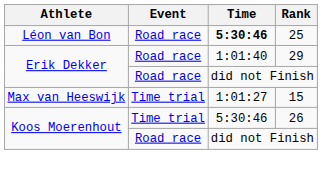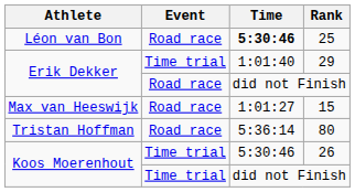 <table class=wikitable style="font-size:90%">
 <tr>
 <th>Athlete</th>
 <th>Event</th>
 <th>Time</th>
 <th>Rank</th>
 </tr>
 <tr align=center>
 <td><a href='#'>Léon van Bon</a></td>
 <td><a href='#'>Road race</a></td>
 <td><strong>5:30:46</strong></td>
 <td>25</td>
 </tr>
 <tr align=center>
 <td rowspan=2><a href='#'>Erik Dekker</a></td>
-<td><a href='#'>Road race</a></td>
+<td><a href='#'>Time trial</a></td>
 <td>1:01:40</td>
 <td>29</td>
 </tr>
 <tr align=center>
 <td><a href='#'>Road race</a></td>
 <td colspan=2>did not Finish</td>
 </tr>
 <tr align=center>
 <td><a href='#'>Max van Heeswijk</a></td>
-<td><a href='#'>Time trial</a></td>
+<td><a href='#'>Road race</a></td>
 <td>1:01:27</td>
 <td>15</td>
+</tr>
+<tr align=center>
+<td><a href='#'>Tristan Hoffman</a></td>
+<td><a href='#'>Road race</a></td>
+<td>5:36:14</td>
+<td>80</td>
 </tr>
 <tr align=center>
 <td rowspan=2><a href='#'>Koos Moerenhout</a></td>
 <td><a href='#'>Time trial</a></td>
 <td>5:30:46</td>
 <td>26</td>
 </tr>
 <tr align=center>
-<td><a href='#'>Road race</a></td>
+<td><a href='#'>Time trial</a></td>
 <td colspan=2>did not Finish</td>
 </tr>
 </table>
